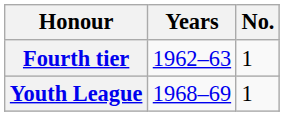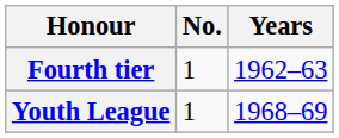 <table class="wikitable plainrowheaders">
 <tr>
 <th scope=col>Honour</th>
+<th scope=col>No.</th>
 <th scope=col>Years</th>
-<th scope=col>No.</th>
 </tr>
 <tr>
 <th scope=row><a href='#'>Fourth tier</a></th>
+<td>1</td>
 <td><a href='#'>1962–63</a></td>
-<td>1</td>
 </tr>
 <tr>
 <th scope=row><a href='#'>Youth League</a></th>
+<td>1</td>
 <td><a href='#'>1968–69</a></td>
-<td>1</td>
 </tr>
 </table>
